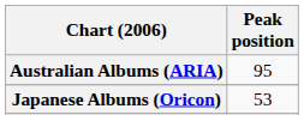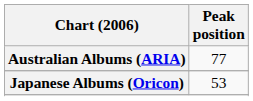 <table class="wikitable sortable plainrowheaders" style="text-align:center">
 <tr>
 <th scope="col">Chart (2006)</th>
 <th scope="col">Peak<br>position</th>
 </tr>
 <tr>
 <th scope="row">Australian Albums (<a href='#'>ARIA</a>)</th>
-<td>95</td>
+<td>77</td>
 </tr>
 <tr>
 </tr>
 <tr>
 </tr>
 <tr>
 <th scope="row">Japanese Albums (<a href='#'>Oricon</a>)</th>
 <td>53</td>
 </tr>
 <tr>
 </tr>
 <tr>
 </tr>
 <tr>
 </tr>
 <tr>
 </tr>
 <tr>
 </tr>
 <tr>
 </tr>
 </table>
